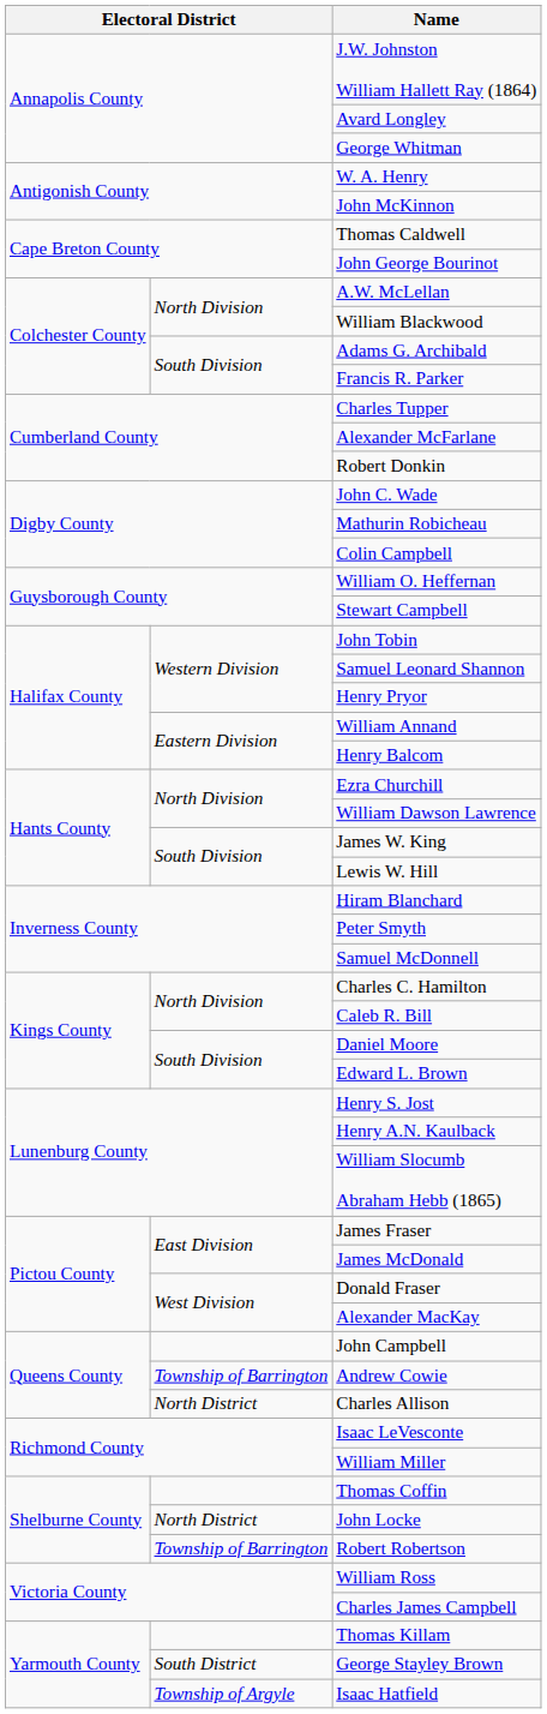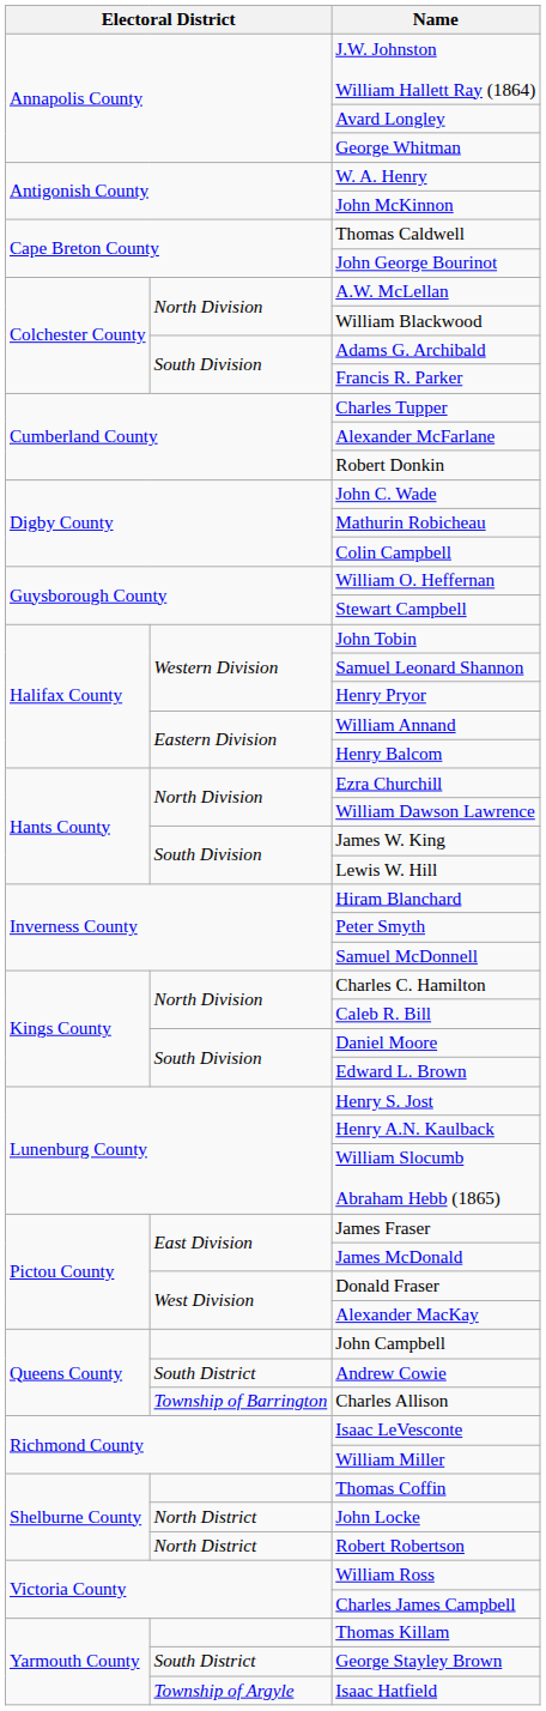 <table class="wikitable">
 <tr>
 <th colspan="2">Electoral District</th>
 <th>Name</th>
 </tr>
 <tr>
 <td colspan="2" rowspan="3"><a href='#'>Annapolis County</a></td>
 <td><a href='#'>J.W. Johnston</a><br><br><a href='#'>William Hallett Ray</a> (1864)</td>
 </tr>
 <tr>
 <td><a href='#'>Avard Longley</a></td>
 </tr>
 <tr>
 <td><a href='#'>George Whitman</a></td>
 </tr>
 <tr>
 <td colspan="2" rowspan="2"><a href='#'>Antigonish County</a></td>
 <td><a href='#'>W. A. Henry</a></td>
 </tr>
 <tr>
 <td><a href='#'>John McKinnon</a></td>
 </tr>
 <tr>
 <td colspan="2" rowspan="2"><a href='#'>Cape Breton County</a></td>
 <td>Thomas Caldwell</td>
 </tr>
 <tr>
 <td><a href='#'>John George Bourinot</a></td>
 </tr>
 <tr>
 <td rowspan="4"><a href='#'>Colchester County</a></td>
 <td rowspan="2"><em>North Division</em></td>
 <td><a href='#'>A.W. McLellan</a></td>
 </tr>
 <tr>
 <td>William Blackwood</td>
 </tr>
 <tr>
 <td rowspan="2"><em>South Division</em></td>
 <td><a href='#'>Adams G. Archibald</a></td>
 </tr>
 <tr>
 <td><a href='#'>Francis R. Parker</a></td>
 </tr>
 <tr>
 <td colspan="2" rowspan="3"><a href='#'>Cumberland County</a></td>
 <td><a href='#'>Charles Tupper</a></td>
 </tr>
 <tr>
 <td><a href='#'>Alexander McFarlane</a></td>
 </tr>
 <tr>
 <td>Robert Donkin</td>
 </tr>
 <tr>
 <td colspan="2" rowspan="3"><a href='#'>Digby County</a></td>
 <td><a href='#'>John C. Wade</a></td>
 </tr>
 <tr>
 <td><a href='#'>Mathurin Robicheau</a></td>
 </tr>
 <tr>
 <td><a href='#'>Colin Campbell</a></td>
 </tr>
 <tr>
 <td colspan="2" rowspan="2"><a href='#'>Guysborough County</a></td>
 <td><a href='#'>William O. Heffernan</a></td>
 </tr>
 <tr>
 <td><a href='#'>Stewart Campbell</a></td>
 </tr>
 <tr>
 <td rowspan="5"><a href='#'>Halifax County</a></td>
 <td rowspan="3"><em>Western Division</em></td>
 <td><a href='#'>John Tobin</a></td>
 </tr>
 <tr>
 <td><a href='#'>Samuel Leonard Shannon</a></td>
 </tr>
 <tr>
 <td><a href='#'>Henry Pryor</a></td>
 </tr>
 <tr>
 <td rowspan="2"><em>Eastern Division</em></td>
 <td><a href='#'>William Annand</a></td>
 </tr>
 <tr>
 <td><a href='#'>Henry Balcom</a></td>
 </tr>
 <tr>
 <td rowspan="4"><a href='#'>Hants County</a></td>
 <td rowspan="2"><em>North Division</em></td>
 <td><a href='#'>Ezra Churchill</a></td>
 </tr>
 <tr>
 <td><a href='#'>William Dawson Lawrence</a></td>
 </tr>
 <tr>
 <td rowspan="2"><em>South Division</em></td>
 <td>James W. King</td>
 </tr>
 <tr>
 <td>Lewis W. Hill</td>
 </tr>
 <tr>
 <td colspan="2" rowspan="3"><a href='#'>Inverness County</a></td>
 <td><a href='#'>Hiram Blanchard</a></td>
 </tr>
 <tr>
 <td><a href='#'>Peter Smyth</a></td>
 </tr>
 <tr>
 <td><a href='#'>Samuel McDonnell</a></td>
 </tr>
 <tr>
 <td rowspan="4"><a href='#'>Kings County</a></td>
 <td rowspan="2"><em>North Division</em></td>
 <td>Charles C. Hamilton</td>
 </tr>
 <tr>
 <td><a href='#'>Caleb R. Bill</a></td>
 </tr>
 <tr>
 <td rowspan="2"><em>South Division</em></td>
 <td><a href='#'>Daniel Moore</a></td>
 </tr>
 <tr>
 <td><a href='#'>Edward L. Brown</a></td>
 </tr>
 <tr>
 <td colspan="2" rowspan="3"><a href='#'>Lunenburg County</a></td>
 <td><a href='#'>Henry S. Jost</a></td>
 </tr>
 <tr>
 <td><a href='#'>Henry A.N. Kaulback</a></td>
 </tr>
 <tr>
 <td><a href='#'>William Slocumb</a><br><br><a href='#'>Abraham Hebb</a> (1865)</td>
 </tr>
 <tr>
 <td rowspan="4"><a href='#'>Pictou County</a></td>
 <td rowspan="2"><em>East Division</em></td>
 <td>James Fraser</td>
 </tr>
 <tr>
 <td><a href='#'>James McDonald</a></td>
 </tr>
 <tr>
 <td rowspan="2"><em>West Division</em></td>
 <td>Donald Fraser</td>
 </tr>
 <tr>
 <td><a href='#'>Alexander MacKay</a></td>
 </tr>
 <tr>
 <td rowspan="3"><a href='#'>Queens County</a></td>
 <td></td>
 <td>John Campbell</td>
 </tr>
 <tr>
-<td><em><a href='#'>Township of Barrington</a></em></td>
+<td><em>South District</em></td>
 <td><a href='#'>Andrew Cowie</a></td>
 </tr>
 <tr>
-<td><em>North District</em></td>
+<td><em><a href='#'>Township of Barrington</a></em></td>
 <td>Charles Allison</td>
 </tr>
 <tr>
 <td colspan="2" rowspan="2"><a href='#'>Richmond County</a></td>
 <td><a href='#'>Isaac LeVesconte</a></td>
 </tr>
 <tr>
 <td><a href='#'>William Miller</a></td>
 </tr>
 <tr>
 <td rowspan="3"><a href='#'>Shelburne County</a></td>
 <td></td>
 <td><a href='#'>Thomas Coffin</a></td>
 </tr>
 <tr>
 <td><em>North District</em></td>
 <td><a href='#'>John Locke</a></td>
 </tr>
 <tr>
-<td><em><a href='#'>Township of Barrington</a></em></td>
+<td><em>North District</em></td>
 <td><a href='#'>Robert Robertson</a></td>
 </tr>
 <tr>
 <td colspan="2" rowspan="2"><a href='#'>Victoria County</a></td>
 <td><a href='#'>William Ross</a></td>
 </tr>
 <tr>
 <td><a href='#'>Charles James Campbell</a></td>
 </tr>
 <tr>
 <td rowspan="3"><a href='#'>Yarmouth County</a></td>
 <td></td>
 <td><a href='#'>Thomas Killam</a></td>
 </tr>
 <tr>
 <td><em>South District</em></td>
 <td><a href='#'>George Stayley Brown</a></td>
 </tr>
 <tr>
 <td><em><a href='#'>Township of Argyle</a></em></td>
 <td><a href='#'>Isaac Hatfield</a></td>
 </tr>
 </table>
